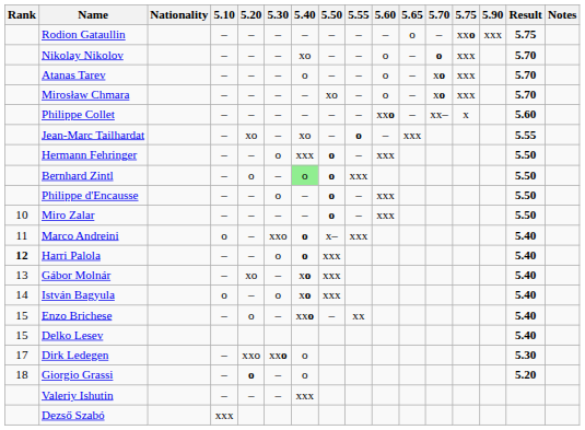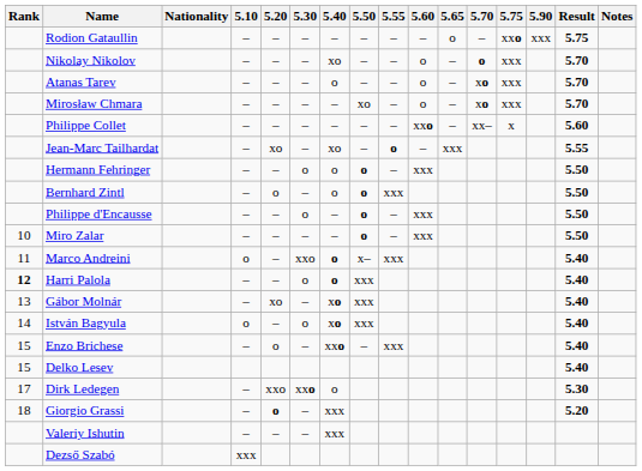 <table class="wikitable sortable" style="text-align:center;font-size:95%">
 <tr>
 <th>Rank</th>
 <th>Name</th>
 <th>Nationality</th>
 <th>5.10</th>
 <th>5.20</th>
 <th>5.30</th>
 <th>5.40</th>
 <th>5.50</th>
 <th>5.55</th>
 <th>5.60</th>
 <th>5.65</th>
 <th>5.70</th>
 <th>5.75</th>
 <th>5.90</th>
 <th>Result</th>
 <th>Notes</th>
 </tr>
 <tr>
 <td></td>
 <td align="left"><a href='#'>Rodion Gataullin</a></td>
 <td align=left></td>
 <td>–</td>
 <td>–</td>
 <td>–</td>
 <td>–</td>
 <td>–</td>
 <td>–</td>
 <td>–</td>
 <td>o</td>
 <td>–</td>
 <td>xx<strong>o</strong></td>
 <td>xxx</td>
 <td><strong>5.75</strong></td>
 <td></td>
 </tr>
 <tr>
 <td></td>
 <td align="left"><a href='#'>Nikolay Nikolov</a></td>
 <td align=left></td>
 <td>–</td>
 <td>–</td>
 <td>–</td>
 <td>xo</td>
 <td>–</td>
 <td>–</td>
 <td>o</td>
 <td>–</td>
 <td><strong>o</strong></td>
 <td>xxx</td>
 <td></td>
 <td><strong>5.70</strong></td>
 <td></td>
 </tr>
 <tr>
 <td></td>
 <td align="left"><a href='#'>Atanas Tarev</a></td>
 <td align=left></td>
 <td>–</td>
 <td>–</td>
 <td>–</td>
 <td>o</td>
 <td>–</td>
 <td>–</td>
 <td>o</td>
 <td>–</td>
 <td>x<strong>o</strong></td>
 <td>xxx</td>
 <td></td>
 <td><strong>5.70</strong></td>
 <td></td>
 </tr>
 <tr>
 <td></td>
 <td align="left"><a href='#'>Mirosław Chmara</a></td>
 <td align=left></td>
 <td>–</td>
 <td>–</td>
 <td>–</td>
 <td>–</td>
 <td>xo</td>
 <td>–</td>
 <td>o</td>
 <td>–</td>
 <td>x<strong>o</strong></td>
 <td>xxx</td>
 <td></td>
 <td><strong>5.70</strong></td>
 <td></td>
 </tr>
 <tr>
 <td></td>
 <td align="left"><a href='#'>Philippe Collet</a></td>
 <td align=left></td>
 <td>–</td>
 <td>–</td>
 <td>–</td>
 <td>–</td>
 <td>–</td>
 <td>–</td>
 <td>xx<strong>o</strong></td>
 <td>–</td>
 <td>xx–</td>
 <td>x</td>
 <td></td>
 <td><strong>5.60</strong></td>
 <td></td>
 </tr>
 <tr>
 <td></td>
 <td align="left"><a href='#'>Jean-Marc Tailhardat</a></td>
 <td align=left></td>
 <td>–</td>
 <td>xo</td>
 <td>–</td>
 <td>xo</td>
 <td>–</td>
 <td><strong>o</strong></td>
 <td>–</td>
 <td>xxx</td>
 <td></td>
 <td></td>
 <td></td>
 <td><strong>5.55</strong></td>
 <td></td>
 </tr>
 <tr>
 <td></td>
 <td align="left"><a href='#'>Hermann Fehringer</a></td>
 <td align=left></td>
 <td>–</td>
 <td>–</td>
 <td>o</td>
-<td>xxx</td>
+<td>o</td>
 <td><strong>o</strong></td>
 <td>–</td>
 <td>xxx</td>
 <td></td>
 <td></td>
 <td></td>
 <td></td>
 <td><strong>5.50</strong></td>
 <td></td>
 </tr>
 <tr>
 <td></td>
 <td align="left"><a href='#'>Bernhard Zintl</a></td>
 <td align=left></td>
 <td>–</td>
 <td>o</td>
 <td>–</td>
-<td style="background: lightgreen;">o</td>
+<td>o</td>
 <td><strong>o</strong></td>
 <td>xxx</td>
 <td></td>
 <td></td>
 <td></td>
 <td></td>
 <td></td>
 <td><strong>5.50</strong></td>
 <td></td>
 </tr>
 <tr>
 <td></td>
 <td align="left"><a href='#'>Philippe d'Encausse</a></td>
 <td align=left></td>
 <td>–</td>
 <td>–</td>
 <td>o</td>
 <td>–</td>
 <td><strong>o</strong></td>
 <td>–</td>
 <td>xxx</td>
 <td></td>
 <td></td>
 <td></td>
 <td></td>
 <td><strong>5.50</strong></td>
 <td></td>
 </tr>
 <tr>
 <td>10</td>
 <td align="left"><a href='#'>Miro Zalar</a></td>
 <td align=left></td>
 <td>–</td>
 <td>–</td>
 <td>–</td>
 <td>–</td>
 <td><strong>o</strong></td>
 <td>–</td>
 <td>xxx</td>
 <td></td>
 <td></td>
 <td></td>
 <td></td>
 <td><strong>5.50</strong></td>
 <td></td>
 </tr>
 <tr>
 <td>11</td>
 <td align="left"><a href='#'>Marco Andreini</a></td>
 <td align=left></td>
 <td>o</td>
 <td>–</td>
 <td>xxo</td>
 <td><strong>o</strong></td>
 <td>x–</td>
 <td>xxx</td>
 <td></td>
 <td></td>
 <td></td>
 <td></td>
 <td></td>
 <td><strong>5.40</strong></td>
 <td></td>
 </tr>
 <tr>
 <td><strong>12</strong></td>
 <td align="left"><a href='#'>Harri Palola</a></td>
 <td align=left></td>
 <td>–</td>
 <td>–</td>
 <td>o</td>
 <td><strong>o</strong></td>
 <td>xxx</td>
 <td></td>
 <td></td>
 <td></td>
 <td></td>
 <td></td>
 <td></td>
 <td><strong>5.40</strong></td>
 <td></td>
 </tr>
 <tr>
 <td>13</td>
 <td align="left"><a href='#'>Gábor Molnár</a></td>
 <td align=left></td>
 <td>–</td>
 <td>xo</td>
 <td>–</td>
 <td>x<strong>o</strong></td>
 <td>xxx</td>
 <td></td>
 <td></td>
 <td></td>
 <td></td>
 <td></td>
 <td></td>
 <td><strong>5.40</strong></td>
 <td></td>
 </tr>
 <tr>
 <td>14</td>
 <td align="left"><a href='#'>István Bagyula</a></td>
 <td align=left></td>
 <td>o</td>
 <td>–</td>
 <td>o</td>
 <td>x<strong>o</strong></td>
 <td>xxx</td>
 <td></td>
 <td></td>
 <td></td>
 <td></td>
 <td></td>
 <td></td>
 <td><strong>5.40</strong></td>
 <td></td>
 </tr>
 <tr>
 <td>15</td>
 <td align="left"><a href='#'>Enzo Brichese</a></td>
 <td align=left></td>
 <td>–</td>
 <td>o</td>
 <td>–</td>
 <td>xx<strong>o</strong></td>
 <td>–</td>
-<td>xx</td>
+<td>xxx</td>
 <td></td>
 <td></td>
 <td></td>
 <td></td>
 <td></td>
 <td><strong>5.40</strong></td>
 <td></td>
 </tr>
 <tr>
 <td>15</td>
 <td align="left"><a href='#'>Delko Lesev</a></td>
 <td align=left></td>
 <td></td>
 <td></td>
 <td></td>
 <td></td>
 <td></td>
 <td></td>
 <td></td>
 <td></td>
 <td></td>
 <td></td>
 <td></td>
 <td><strong>5.40</strong></td>
 <td></td>
 </tr>
 <tr>
 <td>17</td>
 <td align="left"><a href='#'>Dirk Ledegen</a></td>
 <td align=left></td>
 <td>–</td>
 <td>xxo</td>
 <td>xx<strong>o</strong></td>
 <td>o</td>
 <td></td>
 <td></td>
 <td></td>
 <td></td>
 <td></td>
 <td></td>
 <td></td>
 <td><strong>5.30</strong></td>
 <td></td>
 </tr>
 <tr>
 <td>18</td>
 <td align="left"><a href='#'>Giorgio Grassi</a></td>
 <td align=left></td>
 <td>–</td>
 <td><strong>o</strong></td>
 <td>–</td>
-<td>o</td>
+<td>xxx</td>
 <td></td>
 <td></td>
 <td></td>
 <td></td>
 <td></td>
 <td></td>
 <td></td>
 <td><strong>5.20</strong></td>
 <td></td>
 </tr>
 <tr>
 <td></td>
 <td align="left"><a href='#'>Valeriy Ishutin</a></td>
 <td align=left></td>
 <td>–</td>
 <td>–</td>
 <td>–</td>
 <td>xxx</td>
 <td></td>
 <td></td>
 <td></td>
 <td></td>
 <td></td>
 <td></td>
 <td></td>
 <td><strong></strong></td>
 <td></td>
 </tr>
 <tr>
 <td></td>
 <td align="left"><a href='#'>Dezső Szabó</a></td>
 <td align=left></td>
 <td>xxx</td>
 <td></td>
 <td></td>
 <td></td>
 <td></td>
 <td></td>
 <td></td>
 <td></td>
 <td></td>
 <td></td>
 <td></td>
 <td><strong></strong></td>
 <td></td>
 </tr>
 </table>
